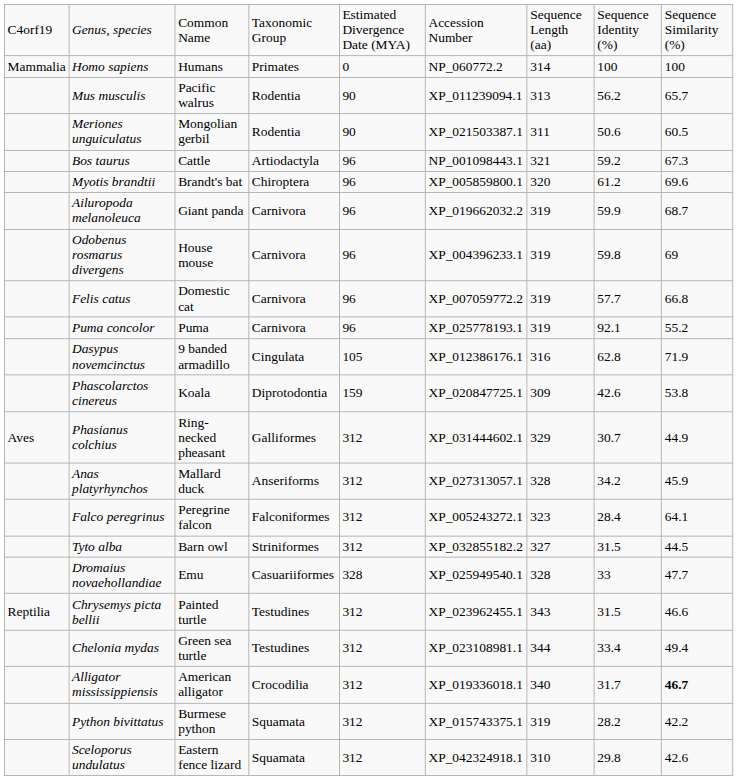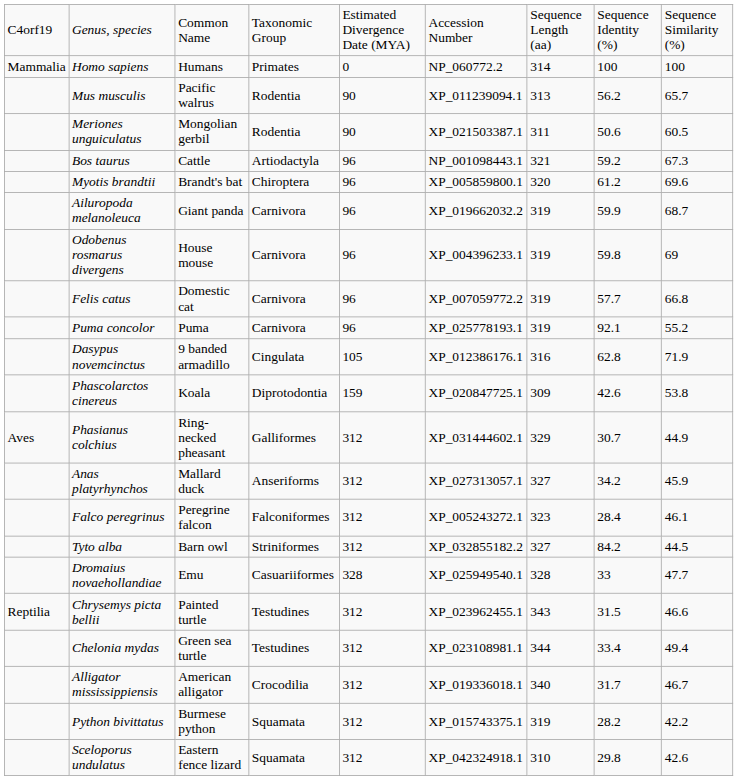 <table class="wikitable">
 <tr>
 <td>C4orf19</td>
 <td><em>Genus, species</em></td>
 <td>Common Name</td>
 <td>Taxonomic Group</td>
 <td>Estimated Divergence Date (MYA)</td>
 <td>Accession Number</td>
 <td>Sequence Length (aa)</td>
 <td>Sequence Identity (%)</td>
 <td>Sequence Similarity (%)</td>
 </tr>
 <tr>
 <td>Mammalia</td>
 <td><em>Homo sapiens</em></td>
 <td>Humans</td>
 <td>Primates</td>
 <td>0</td>
 <td>NP_060772.2</td>
 <td>314</td>
 <td>100</td>
 <td>100</td>
 </tr>
 <tr>
 <td></td>
 <td><em>Mus musculis</em></td>
 <td>Pacific walrus</td>
 <td>Rodentia</td>
 <td>90</td>
 <td>XP_011239094.1</td>
 <td>313</td>
 <td>56.2</td>
 <td>65.7</td>
 </tr>
 <tr>
 <td></td>
 <td><em>Meriones unguiculatus</em></td>
 <td>Mongolian gerbil</td>
 <td>Rodentia</td>
 <td>90</td>
 <td>XP_021503387.1</td>
 <td>311</td>
 <td>50.6</td>
 <td>60.5</td>
 </tr>
 <tr>
 <td></td>
 <td><em>Bos taurus</em></td>
 <td>Cattle</td>
 <td>Artiodactyla</td>
 <td>96</td>
 <td>NP_001098443.1</td>
 <td>321</td>
 <td>59.2</td>
 <td>67.3</td>
 </tr>
 <tr>
 <td></td>
 <td><em>Myotis brandtii</em></td>
 <td>Brandt's bat</td>
 <td>Chiroptera</td>
 <td>96</td>
 <td>XP_005859800.1</td>
 <td>320</td>
 <td>61.2</td>
 <td>69.6</td>
 </tr>
 <tr>
 <td></td>
 <td><em>Ailuropoda melanoleuca</em></td>
 <td>Giant panda</td>
 <td>Carnivora</td>
 <td>96</td>
 <td>XP_019662032.2</td>
 <td>319</td>
 <td>59.9</td>
 <td>68.7</td>
 </tr>
 <tr>
 <td></td>
 <td><em>Odobenus rosmarus divergens</em></td>
 <td>House mouse</td>
 <td>Carnivora</td>
 <td>96</td>
 <td>XP_004396233.1</td>
 <td>319</td>
 <td>59.8</td>
 <td>69</td>
 </tr>
 <tr>
 <td></td>
 <td><em>Felis catus</em></td>
 <td>Domestic cat</td>
 <td>Carnivora</td>
 <td>96</td>
 <td>XP_007059772.2</td>
 <td>319</td>
 <td>57.7</td>
 <td>66.8</td>
 </tr>
 <tr>
 <td></td>
 <td><em>Puma concolor</em></td>
 <td>Puma</td>
 <td>Carnivora</td>
 <td>96</td>
 <td>XP_025778193.1</td>
 <td>319</td>
 <td>92.1</td>
 <td>55.2</td>
 </tr>
 <tr>
 <td></td>
 <td><em>Dasypus novemcinctus</em></td>
 <td>9 banded armadillo</td>
 <td>Cingulata</td>
 <td>105</td>
 <td>XP_012386176.1</td>
 <td>316</td>
 <td>62.8</td>
 <td>71.9</td>
 </tr>
 <tr>
 <td></td>
 <td><em>Phascolarctos cinereus</em></td>
 <td>Koala</td>
 <td>Diprotodontia</td>
 <td>159</td>
 <td>XP_020847725.1</td>
 <td>309</td>
 <td>42.6</td>
 <td>53.8</td>
 </tr>
 <tr>
 <td>Aves</td>
 <td><em>Phasianus colchius</em></td>
 <td>Ring-necked pheasant</td>
 <td>Galliformes</td>
 <td>312</td>
 <td>XP_031444602.1</td>
 <td>329</td>
 <td>30.7</td>
 <td>44.9</td>
 </tr>
 <tr>
 <td></td>
 <td><em>Anas platyrhynchos</em></td>
 <td>Mallard duck</td>
 <td>Anseriforms</td>
 <td>312</td>
 <td>XP_027313057.1</td>
-<td>328</td>
+<td>327</td>
 <td>34.2</td>
 <td>45.9</td>
 </tr>
 <tr>
 <td></td>
 <td><em>Falco peregrinus</em></td>
 <td>Peregrine falcon</td>
 <td>Falconiformes</td>
 <td>312</td>
 <td>XP_005243272.1</td>
 <td>323</td>
 <td>28.4</td>
-<td>64.1</td>
+<td>46.1</td>
 </tr>
 <tr>
 <td></td>
 <td><em>Tyto alba</em></td>
 <td>Barn owl</td>
 <td>Striniformes</td>
 <td>312</td>
 <td>XP_032855182.2</td>
 <td>327</td>
-<td>31.5</td>
+<td>84.2</td>
 <td>44.5</td>
 </tr>
 <tr>
 <td></td>
 <td><em>Dromaius novaehollandiae</em></td>
 <td>Emu</td>
 <td>Casuariiformes</td>
 <td>328</td>
 <td>XP_025949540.1</td>
 <td>328</td>
 <td>33</td>
 <td>47.7</td>
 </tr>
 <tr>
 <td>Reptilia</td>
 <td><em>Chrysemys picta bellii</em></td>
 <td>Painted turtle</td>
 <td>Testudines</td>
 <td>312</td>
 <td>XP_023962455.1</td>
 <td>343</td>
 <td>31.5</td>
 <td>46.6</td>
 </tr>
 <tr>
 <td></td>
 <td><em>Chelonia mydas</em></td>
 <td>Green sea turtle</td>
 <td>Testudines</td>
 <td>312</td>
 <td>XP_023108981.1</td>
 <td>344</td>
 <td>33.4</td>
 <td>49.4</td>
 </tr>
 <tr>
 <td></td>
 <td><em>Alligator mississippiensis</em></td>
 <td>American alligator</td>
 <td>Crocodilia</td>
 <td>312</td>
 <td>XP_019336018.1</td>
 <td>340</td>
 <td>31.7</td>
-<td><strong>46.7</strong></td>
+<td>46.7</td>
 </tr>
 <tr>
 <td></td>
 <td><em>Python bivittatus</em></td>
 <td>Burmese python</td>
 <td>Squamata</td>
 <td>312</td>
 <td>XP_015743375.1</td>
 <td>319</td>
 <td>28.2</td>
 <td>42.2</td>
 </tr>
 <tr>
 <td></td>
 <td><em>Sceloporus undulatus</em></td>
 <td>Eastern fence lizard</td>
 <td>Squamata</td>
 <td>312</td>
 <td>XP_042324918.1</td>
 <td>310</td>
 <td>29.8</td>
 <td>42.6</td>
 </tr>
 </table>
